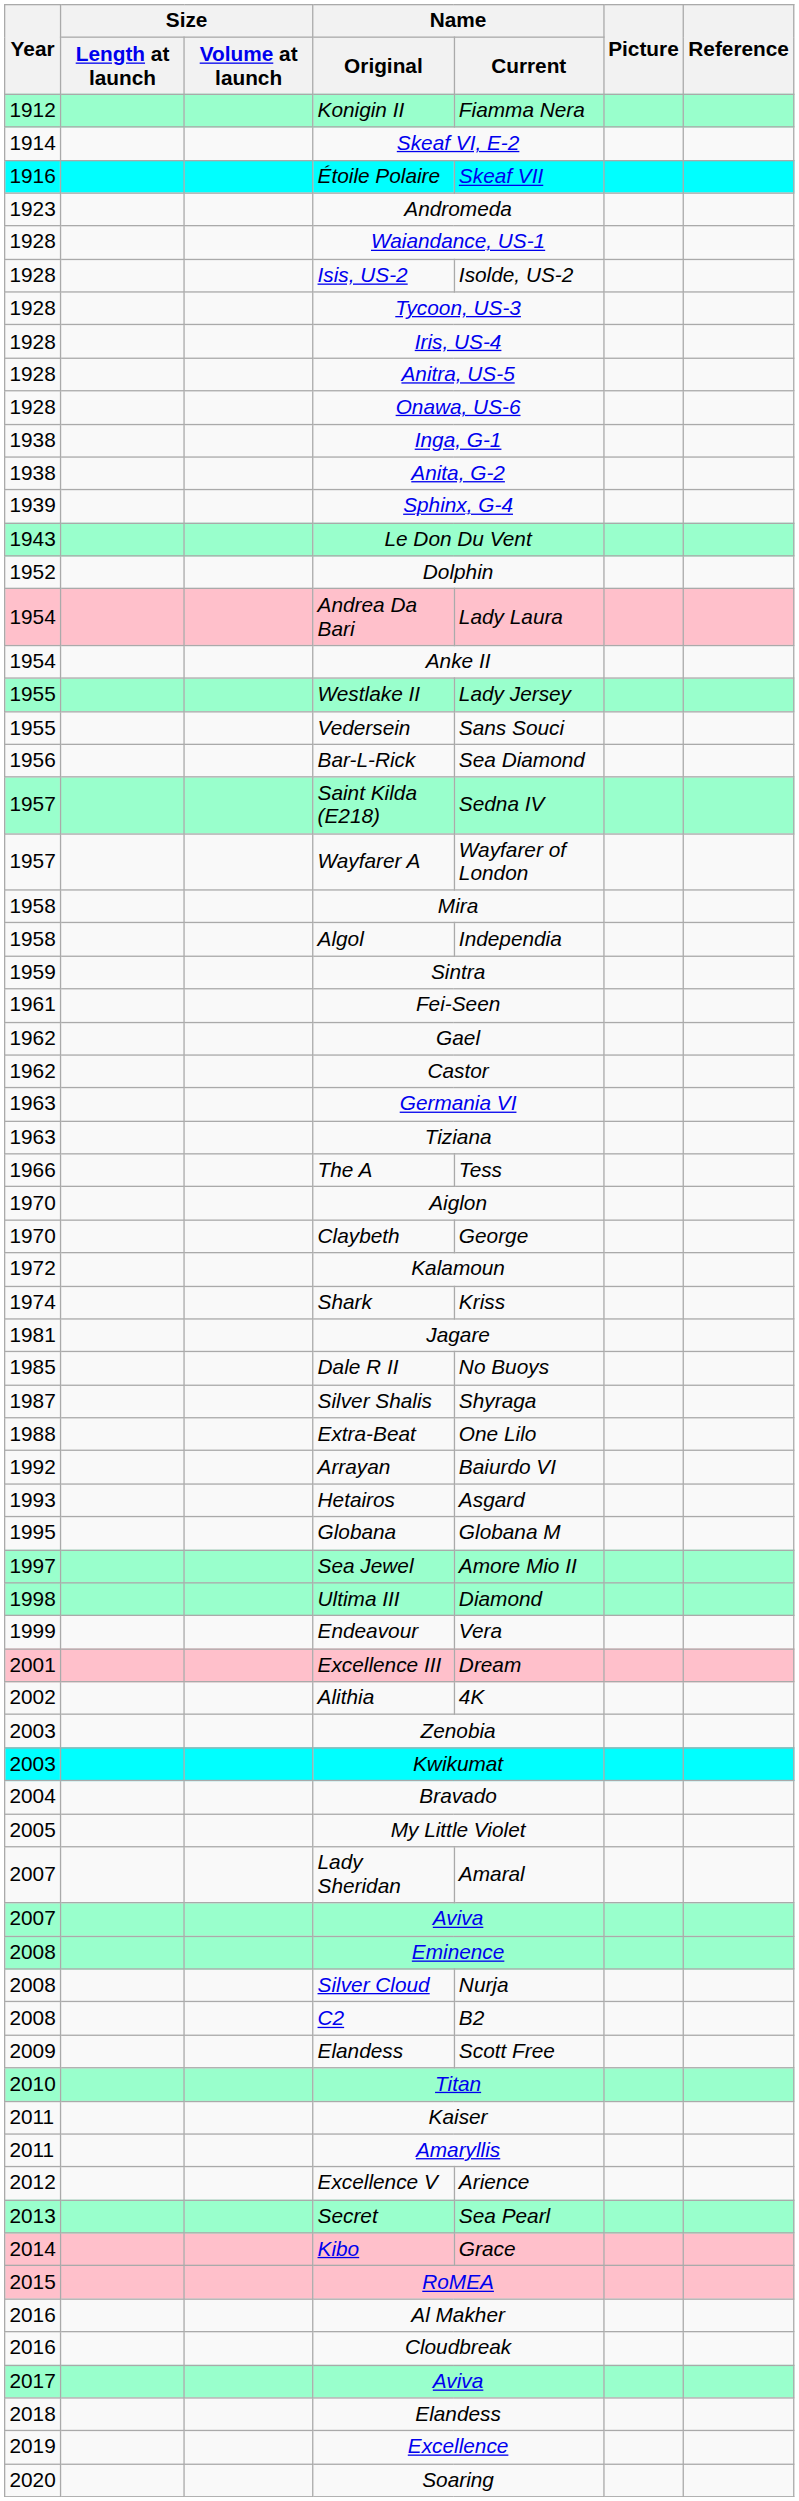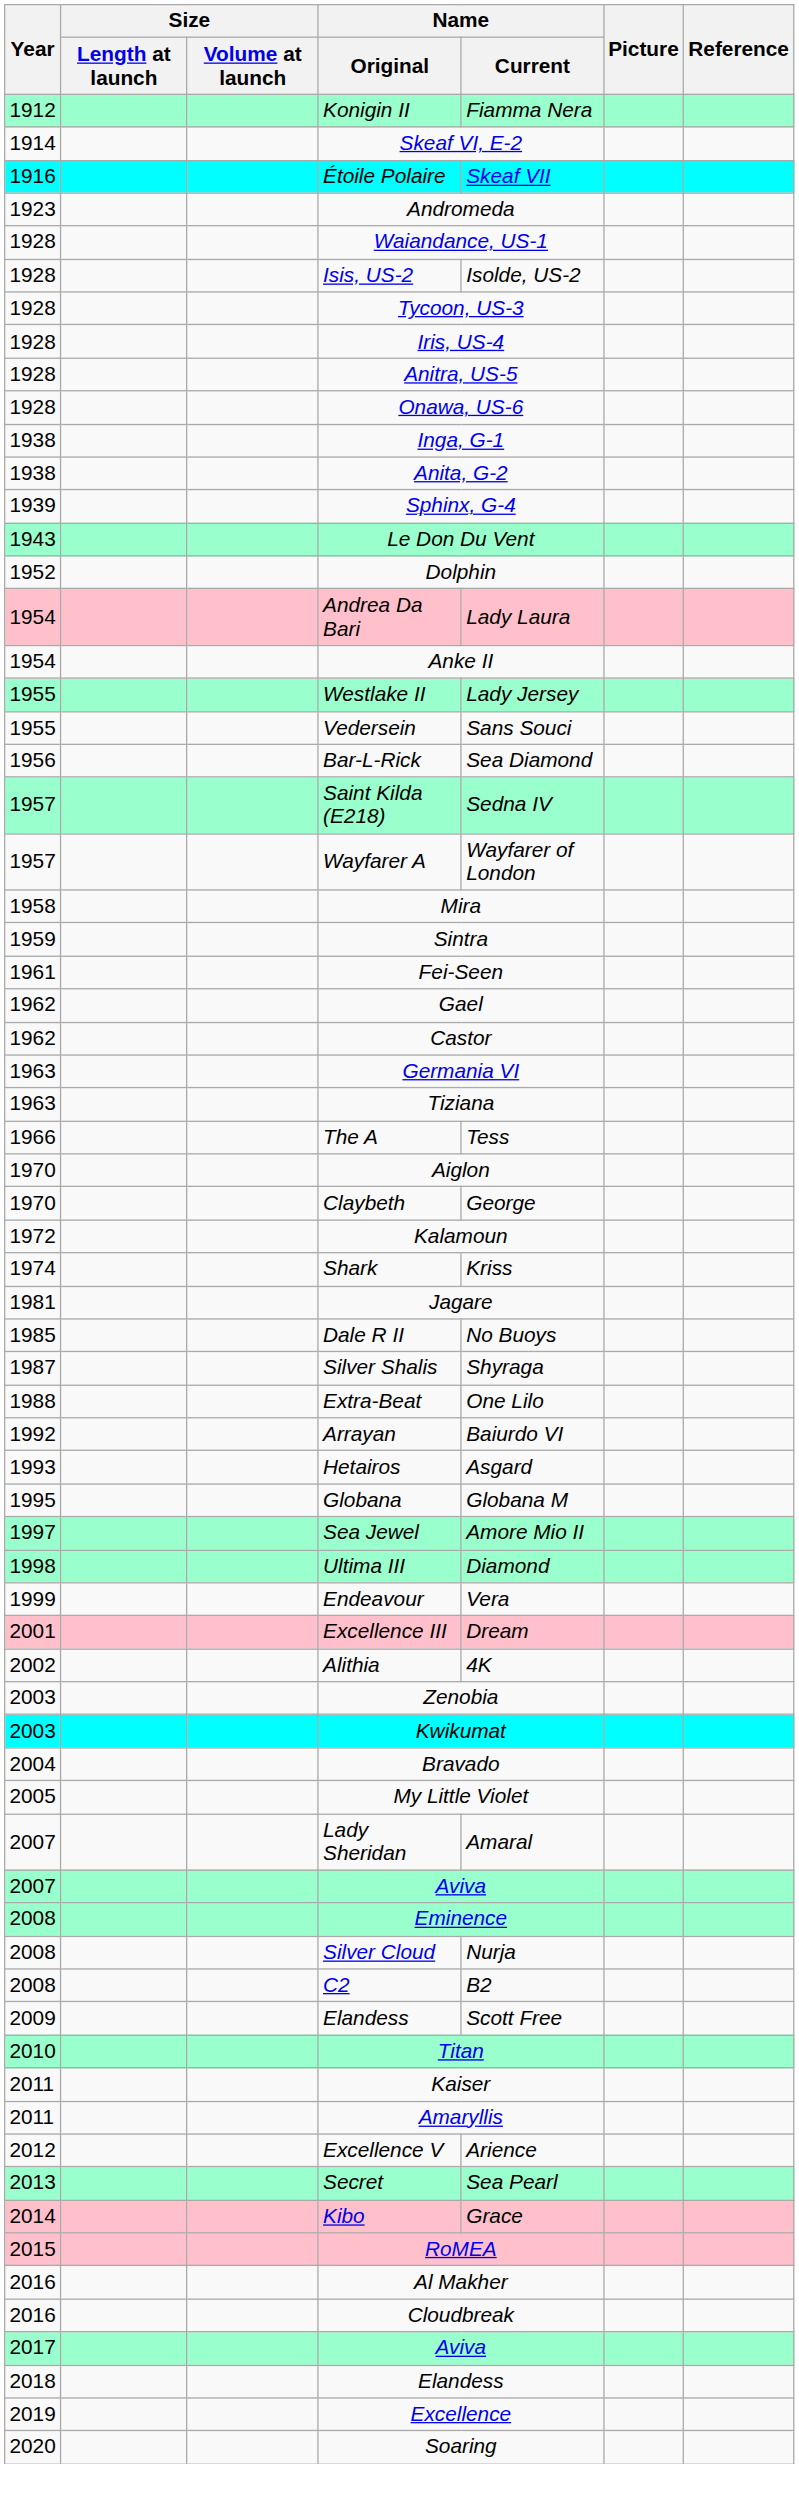 <table class="wikitable sortable">
 <tr style="vertical-align:center">
 <th rowspan="2">Year</th>
 <th colspan="2">Size</th>
 <th colspan="2">Name</th>
 <th rowspan="2">Picture</th>
 <th rowspan="2">Reference</th>
 </tr>
 <tr>
 <th><a href='#'>Length</a> at launch</th>
 <th><a href='#'>Volume</a> at launch</th>
 <th>Original</th>
 <th>Current</th>
 </tr>
 <tr style="background:#9fc;">
 <td>1912</td>
 <td></td>
 <td></td>
 <td><em>Konigin II</em></td>
 <td><em>Fiamma Nera</em></td>
 <td></td>
 <td></td>
 </tr>
 <tr>
 <td>1914</td>
 <td></td>
 <td></td>
 <td colspan="2" align=center><em><a href='#'>Skeaf VI, E-2</a></em></td>
 <td></td>
 <td></td>
 </tr>
 <tr style="background:Cyan">
 <td>1916</td>
 <td></td>
 <td></td>
 <td><em>Étoile Polaire</em></td>
 <td><em><a href='#'>Skeaf VII</a></em></td>
 <td></td>
 <td></td>
 </tr>
 <tr>
 <td>1923</td>
 <td></td>
 <td></td>
 <td colspan="2" align=center><em>Andromeda</em></td>
 <td></td>
 </tr>
 <tr>
 <td>1928</td>
 <td></td>
 <td></td>
 <td colspan="2" align=center><em><a href='#'>Waiandance, US-1</a></em></td>
 <td></td>
 <td></td>
 </tr>
 <tr>
 <td>1928</td>
 <td></td>
 <td></td>
 <td><em><a href='#'>Isis, US-2</a></em></td>
 <td><em>Isolde, US-2</em></td>
 <td></td>
 <td></td>
 </tr>
 <tr>
 <td>1928</td>
 <td></td>
 <td></td>
 <td colspan="2" align=center><em><a href='#'>Tycoon, US-3</a></em></td>
 <td></td>
 <td></td>
 </tr>
 <tr>
 <td>1928</td>
 <td></td>
 <td></td>
 <td colspan="2" align=center><em><a href='#'>Iris, US-4</a></em></td>
 <td></td>
 <td></td>
 </tr>
 <tr>
 <td>1928</td>
 <td></td>
 <td></td>
 <td colspan="2" align=center><em><a href='#'>Anitra, US-5</a></em></td>
 <td></td>
 <td></td>
 </tr>
 <tr>
 <td>1928</td>
 <td></td>
 <td></td>
 <td colspan="2" align=center><em><a href='#'>Onawa, US-6</a></em></td>
 <td></td>
 <td></td>
 </tr>
 <tr>
 <td>1938</td>
 <td></td>
 <td></td>
 <td colspan="2" align=center><em><a href='#'>Inga, G-1</a></em></td>
 <td></td>
 <td></td>
 </tr>
 <tr>
 <td>1938</td>
 <td></td>
 <td></td>
 <td colspan="2" align=center><em><a href='#'>Anita, G-2</a></em></td>
 <td></td>
 <td></td>
 </tr>
 <tr>
 <td>1939</td>
 <td></td>
 <td></td>
 <td colspan="2" align=center><em><a href='#'>Sphinx, G-4</a></em></td>
 <td></td>
 <td></td>
 </tr>
 <tr style="background:#9fc;">
 <td>1943</td>
 <td></td>
 <td></td>
 <td colspan="2" align=center><em>Le Don Du Vent</em></td>
 <td></td>
 <td></td>
 </tr>
 <tr>
 <td>1952</td>
 <td></td>
 <td></td>
 <td colspan="2" align=center><em>Dolphin</em></td>
 <td></td>
 <td></td>
 </tr>
 <tr style="background:Pink">
 <td>1954</td>
 <td></td>
 <td></td>
 <td><em>Andrea Da Bari</em></td>
 <td><em>Lady Laura</em></td>
 <td></td>
 <td></td>
 </tr>
 <tr>
 <td>1954</td>
 <td></td>
 <td></td>
 <td colspan="2" align=center><em>Anke II</em></td>
 <td></td>
 <td></td>
 </tr>
 <tr style="background:#9fc;">
 <td>1955</td>
 <td></td>
 <td></td>
 <td><em>Westlake II</em></td>
 <td><em>Lady Jersey</em></td>
 <td></td>
 <td></td>
 </tr>
 <tr>
 <td>1955</td>
 <td></td>
 <td></td>
 <td><em>Vedersein</em></td>
 <td><em>Sans Souci</em></td>
 <td></td>
 <td></td>
 </tr>
 <tr>
 <td>1956</td>
 <td></td>
 <td></td>
 <td><em>Bar-L-Rick</em></td>
 <td><em>Sea Diamond</em></td>
 <td></td>
 <td></td>
 </tr>
 <tr style="background:#9fc;">
 <td>1957</td>
 <td></td>
 <td></td>
 <td><em>Saint Kilda (E218)</em></td>
 <td><em>Sedna IV</em></td>
 <td></td>
 <td></td>
 </tr>
 <tr>
 <td>1957</td>
 <td></td>
 <td></td>
 <td><em>Wayfarer A</em></td>
 <td><em>Wayfarer of London</em></td>
 <td></td>
 <td></td>
 </tr>
 <tr>
 <td>1958</td>
 <td></td>
 <td></td>
 <td colspan="2" align=center><em>Mira</em></td>
-<td></td>
-<td></td>
-</tr>
-<tr>
-<td>1958</td>
-<td></td>
-<td></td>
-<td><em>Algol</em></td>
-<td><em>Independia</em></td>
 <td></td>
 <td></td>
 </tr>
 <tr>
 <td>1959</td>
 <td></td>
 <td></td>
 <td colspan="2" align=center><em>Sintra</em></td>
 <td></td>
 <td></td>
 </tr>
 <tr>
 <td>1961</td>
 <td></td>
 <td></td>
 <td colspan="2" align=center><em>Fei-Seen</em></td>
 <td></td>
 <td></td>
 </tr>
 <tr>
 <td>1962</td>
 <td></td>
 <td></td>
 <td colspan="2" align=center><em>Gael</em></td>
 <td></td>
 <td></td>
 </tr>
 <tr>
 <td>1962</td>
 <td></td>
 <td></td>
 <td colspan="2" align=center><em>Castor</em></td>
 <td></td>
 <td></td>
 </tr>
 <tr>
 <td>1963</td>
 <td></td>
 <td></td>
 <td colspan="2" align=center><em><a href='#'>Germania VI</a></em></td>
 <td></td>
 <td></td>
 </tr>
 <tr>
 <td>1963</td>
 <td></td>
 <td></td>
 <td colspan="2" align=center><em>Tiziana</em></td>
 <td></td>
 <td></td>
 </tr>
 <tr>
 <td>1966</td>
 <td></td>
 <td></td>
 <td><em>The A</em></td>
 <td><em>Tess</em></td>
 <td></td>
 <td></td>
 </tr>
 <tr>
 <td>1970</td>
 <td></td>
 <td></td>
 <td colspan="2" align=center><em>Aiglon</em></td>
 <td></td>
 <td></td>
 </tr>
 <tr>
 <td>1970</td>
 <td></td>
 <td></td>
 <td><em>Claybeth</em></td>
 <td><em>George</em></td>
 <td></td>
 <td></td>
 </tr>
 <tr>
 <td>1972</td>
 <td></td>
 <td></td>
 <td colspan="2" align=center><em>Kalamoun</em></td>
 <td></td>
 <td></td>
 </tr>
 <tr>
 <td>1974</td>
 <td></td>
 <td></td>
 <td><em>Shark</em></td>
 <td><em>Kriss</em></td>
 <td></td>
 <td></td>
 </tr>
 <tr>
 <td>1981</td>
 <td></td>
 <td></td>
 <td colspan="2" align=center><em>Jagare</em></td>
 <td></td>
 <td></td>
 </tr>
 <tr>
 <td>1985</td>
 <td></td>
 <td></td>
 <td><em>Dale R II</em></td>
 <td><em>No Buoys</em></td>
 <td></td>
 <td></td>
 </tr>
 <tr>
 <td>1987</td>
 <td></td>
 <td></td>
 <td><em>Silver Shalis</em></td>
 <td><em>Shyraga</em></td>
 <td></td>
 <td></td>
 </tr>
 <tr>
 <td>1988</td>
 <td></td>
 <td></td>
 <td><em>Extra-Beat</em></td>
 <td><em>One Lilo</em></td>
 <td></td>
 <td></td>
 </tr>
 <tr>
 <td>1992</td>
 <td></td>
 <td></td>
 <td><em>Arrayan</em></td>
 <td><em>Baiurdo VI</em></td>
 <td></td>
 <td></td>
 </tr>
 <tr>
 <td>1993</td>
 <td></td>
 <td></td>
 <td><em>Hetairos</em></td>
 <td><em>Asgard</em></td>
 <td></td>
 <td></td>
 </tr>
 <tr>
 <td>1995</td>
 <td></td>
 <td></td>
 <td><em>Globana</em></td>
 <td><em>Globana M</em></td>
 <td></td>
 <td></td>
 </tr>
 <tr style="background:#9fc;">
 <td>1997</td>
 <td></td>
 <td></td>
 <td><em>Sea Jewel</em></td>
 <td><em>Amore Mio II</em></td>
 <td></td>
 <td></td>
 </tr>
 <tr style="background:#9fc;">
 <td>1998</td>
 <td></td>
 <td></td>
 <td><em>Ultima III</em></td>
 <td><em>Diamond</em></td>
 <td></td>
 <td></td>
 </tr>
 <tr>
 <td>1999</td>
 <td></td>
 <td></td>
 <td><em>Endeavour</em></td>
 <td><em>Vera</em></td>
 <td></td>
 <td></td>
 </tr>
 <tr style="background:Pink">
 <td>2001</td>
 <td></td>
 <td></td>
 <td><em>Excellence III</em></td>
 <td><em>Dream</em></td>
 <td></td>
 <td></td>
 </tr>
 <tr>
 <td>2002</td>
 <td></td>
 <td></td>
 <td><em>Alithia</em></td>
 <td><em>4K</em></td>
 <td></td>
 <td></td>
 </tr>
 <tr>
 <td>2003</td>
 <td></td>
 <td></td>
 <td colspan="2" align=center><em>Zenobia</em></td>
 <td></td>
 <td></td>
 </tr>
 <tr style="background:Cyan">
 <td>2003</td>
 <td></td>
 <td></td>
 <td colspan="2" align=center><em>Kwikumat</em></td>
 <td></td>
 <td></td>
 </tr>
 <tr>
 <td>2004</td>
 <td></td>
 <td></td>
 <td colspan="2" align=center><em>Bravado</em></td>
 <td></td>
 <td></td>
 </tr>
 <tr>
 <td>2005</td>
 <td></td>
 <td></td>
 <td colspan="2" align=center><em>My Little Violet</em></td>
 <td></td>
 <td></td>
 </tr>
 <tr>
 <td>2007</td>
 <td></td>
 <td></td>
 <td><em>Lady Sheridan</em></td>
 <td><em>Amaral</em></td>
 <td></td>
 <td></td>
 </tr>
 <tr style="background:#9fc;">
 <td>2007</td>
 <td></td>
 <td></td>
 <td colspan="2" align=center><em><a href='#'>Aviva</a></em></td>
 <td></td>
 <td></td>
 </tr>
 <tr style="background:#9fc;">
 <td>2008</td>
 <td></td>
 <td></td>
 <td colspan="2" align=center><em><a href='#'>Eminence</a></em></td>
 <td></td>
 <td></td>
 </tr>
 <tr>
 <td>2008</td>
 <td></td>
 <td></td>
 <td><em><a href='#'>Silver Cloud</a></em></td>
 <td><em>Nurja</em></td>
 <td></td>
 <td></td>
 </tr>
 <tr>
 <td>2008</td>
 <td></td>
 <td></td>
 <td><em><a href='#'>C2</a></em></td>
 <td><em>B2</em></td>
 <td></td>
 <td></td>
 </tr>
 <tr>
 <td>2009</td>
 <td></td>
 <td></td>
 <td><em>Elandess</em></td>
 <td><em>Scott Free</em></td>
 <td></td>
 <td></td>
 </tr>
 <tr style="background:#9fc;">
 <td>2010</td>
 <td></td>
 <td></td>
 <td colspan="2" align=center><em><a href='#'>Titan</a></em></td>
 <td></td>
 <td></td>
 </tr>
 <tr>
 <td>2011</td>
 <td></td>
 <td></td>
 <td colspan="2" align=center><em>Kaiser</em></td>
 <td></td>
 <td></td>
 </tr>
 <tr>
 <td>2011</td>
 <td></td>
 <td></td>
 <td colspan="2" align=center><em><a href='#'>Amaryllis</a></em></td>
 <td></td>
 <td></td>
 </tr>
 <tr>
 <td>2012</td>
 <td></td>
 <td></td>
 <td><em>Excellence V</em></td>
 <td><em>Arience</em></td>
 <td></td>
 <td></td>
 </tr>
 <tr style="background:#9fc;">
 <td>2013</td>
 <td></td>
 <td></td>
 <td><em>Secret</em></td>
 <td><em>Sea Pearl</em></td>
 <td></td>
 <td></td>
 </tr>
 <tr style="background:Pink">
 <td>2014</td>
 <td></td>
 <td></td>
 <td><em><a href='#'>Kibo</a></em></td>
 <td><em>Grace</em></td>
 <td></td>
 <td></td>
 </tr>
 <tr style="background:Pink">
 <td>2015</td>
 <td></td>
 <td></td>
 <td colspan="2" align=center><em><a href='#'>RoMEA</a></em></td>
 <td></td>
 <td></td>
 </tr>
 <tr>
 <td>2016</td>
 <td></td>
 <td></td>
 <td colspan="2" align=center><em>Al Makher</em></td>
 <td></td>
 <td></td>
 </tr>
 <tr>
 <td>2016</td>
 <td></td>
 <td></td>
 <td colspan="2" align=center><em>Cloudbreak</em></td>
 <td></td>
 <td></td>
 </tr>
 <tr style="background:#9fc;">
 <td>2017</td>
 <td></td>
 <td></td>
 <td colspan="2" align=center><em><a href='#'>Aviva</a></em></td>
 <td></td>
 <td></td>
 </tr>
 <tr>
 <td>2018</td>
 <td></td>
 <td></td>
 <td colspan="2" align=center><em>Elandess</em></td>
 <td></td>
 <td></td>
 </tr>
 <tr>
 <td>2019</td>
 <td></td>
 <td></td>
 <td colspan="2" align=center><em><a href='#'>Excellence</a></em></td>
 <td></td>
 <td></td>
 </tr>
 <tr>
 <td>2020</td>
 <td></td>
 <td></td>
 <td colspan="2" align=center><em>Soaring</em></td>
 <td></td>
 <td></td>
 </tr>
 </table>
